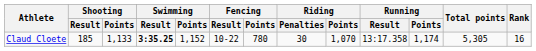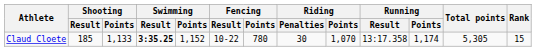 <table class="wikitable" style="font-size:90%; text-align: center">
 <tr>
 <th rowspan=2>Athlete</th>
 <th colspan=2>Shooting</th>
 <th colspan=2>Swimming</th>
 <th colspan=2>Fencing</th>
 <th colspan=2>Riding</th>
 <th colspan=2>Running</th>
 <th rowspan=2>Total points</th>
 <th rowspan=2>Rank</th>
 </tr>
 <tr>
 <th>Result</th>
 <th>Points</th>
 <th>Result</th>
 <th>Points</th>
 <th>Result</th>
 <th>Points</th>
 <th>Penalties</th>
 <th>Points</th>
 <th>Result</th>
 <th>Points</th>
 </tr>
 <tr align=center>
 <td align=left><a href='#'>Claud Cloete</a></td>
 <td>185</td>
 <td>1,133</td>
 <td><strong>3:35.25</strong></td>
 <td>1,152</td>
 <td>10-22</td>
 <td>780</td>
 <td>30</td>
 <td>1,070</td>
 <td>13:17.358</td>
 <td>1,174</td>
 <td>5,305</td>
-<td>16</td>
+<td>15</td>
 </tr>
 </table>
